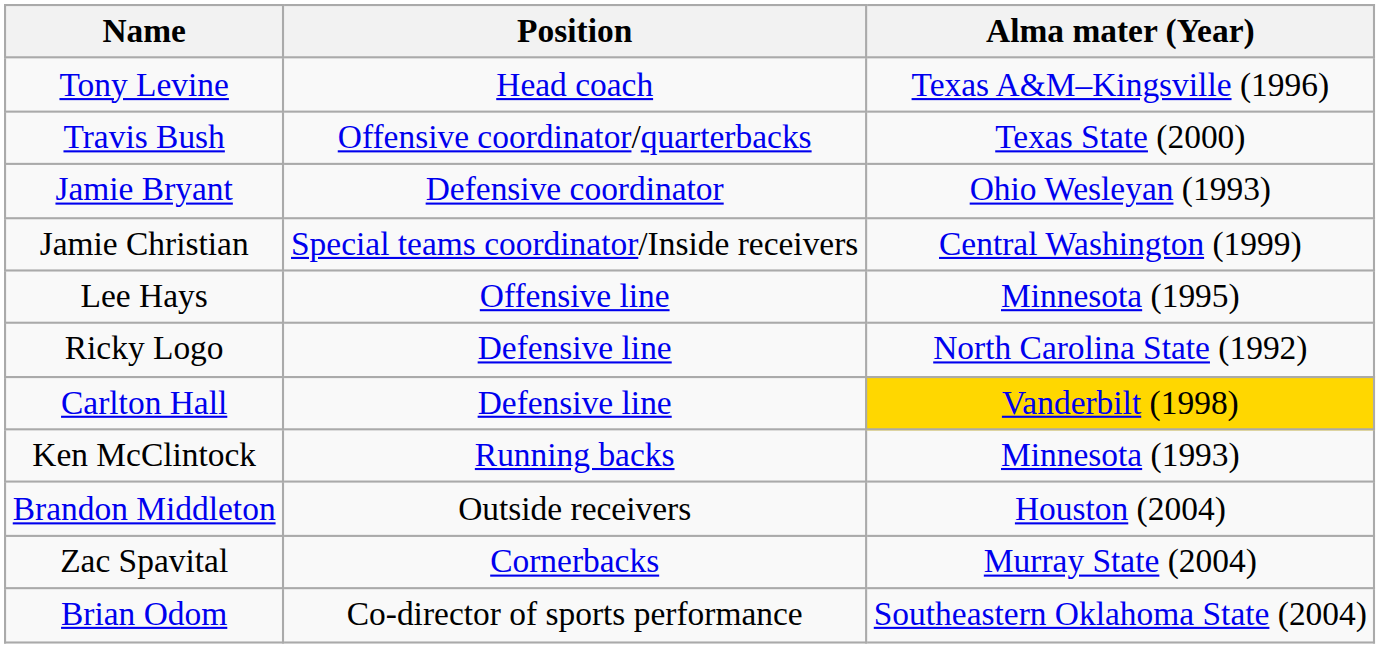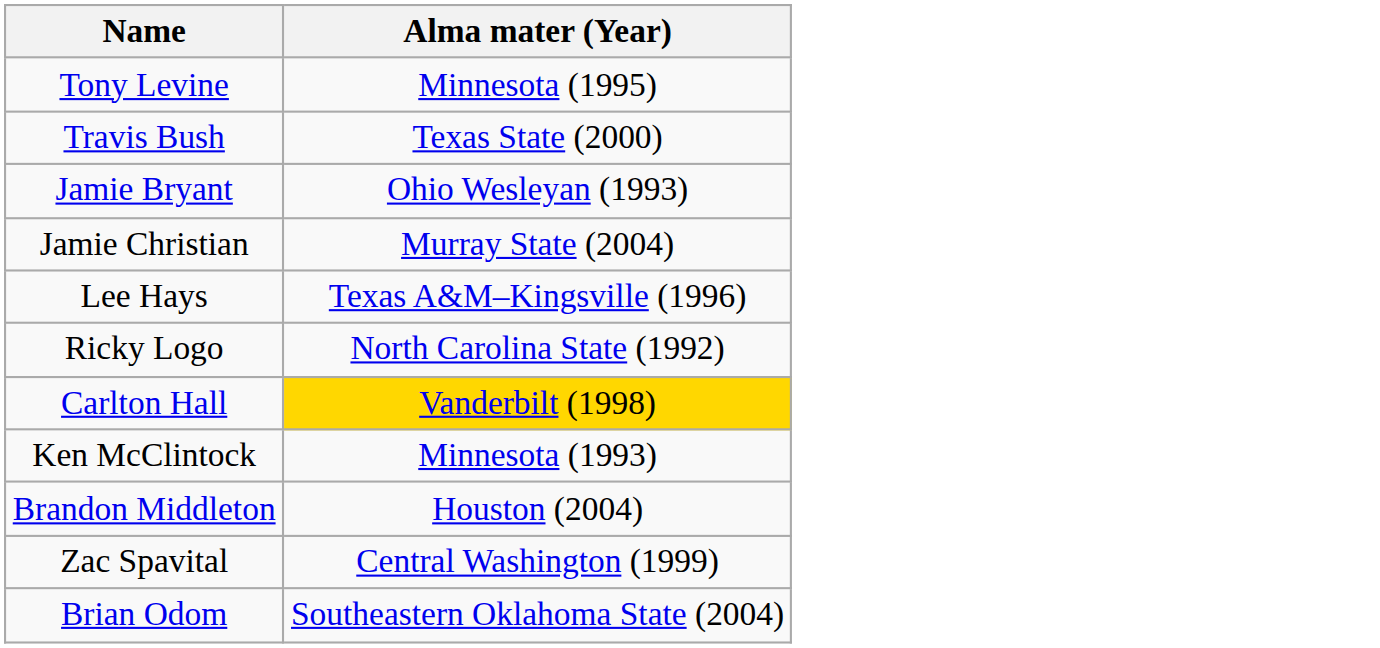 <table class="wikitable">
 <tr>
 <th>Name</th>
-<th>Position</th>
 <th>Alma mater (Year)</th>
 </tr>
 <tr align="center">
 <td><a href='#'>Tony Levine</a></td>
-<td><a href='#'>Head coach</a></td>
-<td><a href='#'>Texas A&M–Kingsville</a> (1996)</td>
+<td><a href='#'>Minnesota</a> (1995)</td>
 </tr>
 <tr align="center">
 <td><a href='#'>Travis Bush</a></td>
-<td><a href='#'>Offensive coordinator</a>/<a href='#'>quarterbacks</a></td>
 <td><a href='#'>Texas State</a> (2000)</td>
 </tr>
 <tr align="center">
 <td><a href='#'>Jamie Bryant</a></td>
-<td><a href='#'>Defensive coordinator</a></td>
 <td><a href='#'>Ohio Wesleyan</a> (1993)</td>
 </tr>
 <tr align="center">
 <td>Jamie Christian</td>
-<td><a href='#'>Special teams coordinator</a>/Inside receivers</td>
-<td><a href='#'>Central Washington</a> (1999)</td>
+<td><a href='#'>Murray State</a> (2004)</td>
 </tr>
 <tr align="center">
 <td>Lee Hays</td>
-<td><a href='#'>Offensive line</a></td>
-<td><a href='#'>Minnesota</a> (1995)</td>
+<td><a href='#'>Texas A&M–Kingsville</a> (1996)</td>
 </tr>
 <tr align="center">
 <td>Ricky Logo</td>
-<td><a href='#'>Defensive line</a></td>
 <td><a href='#'>North Carolina State</a> (1992)</td>
 </tr>
 <tr align="center">
 <td><a href='#'>Carlton Hall</a></td>
-<td><a href='#'>Defensive line</a></td>
 <td style="background: gold;"><a href='#'>Vanderbilt</a> (1998)</td>
 </tr>
 <tr align="center">
 <td>Ken McClintock</td>
-<td><a href='#'>Running backs</a></td>
 <td><a href='#'>Minnesota</a> (1993)</td>
 </tr>
 <tr align="center">
 <td><a href='#'>Brandon Middleton</a></td>
-<td>Outside receivers</td>
 <td><a href='#'>Houston</a> (2004)</td>
 </tr>
 <tr align="center">
 <td>Zac Spavital</td>
-<td><a href='#'>Cornerbacks</a></td>
-<td><a href='#'>Murray State</a> (2004)</td>
+<td><a href='#'>Central Washington</a> (1999)</td>
 </tr>
 <tr align="center">
 <td><a href='#'>Brian Odom</a></td>
-<td>Co-director of sports performance</td>
 <td><a href='#'>Southeastern Oklahoma State</a> (2004)</td>
 </tr>
 </table>
